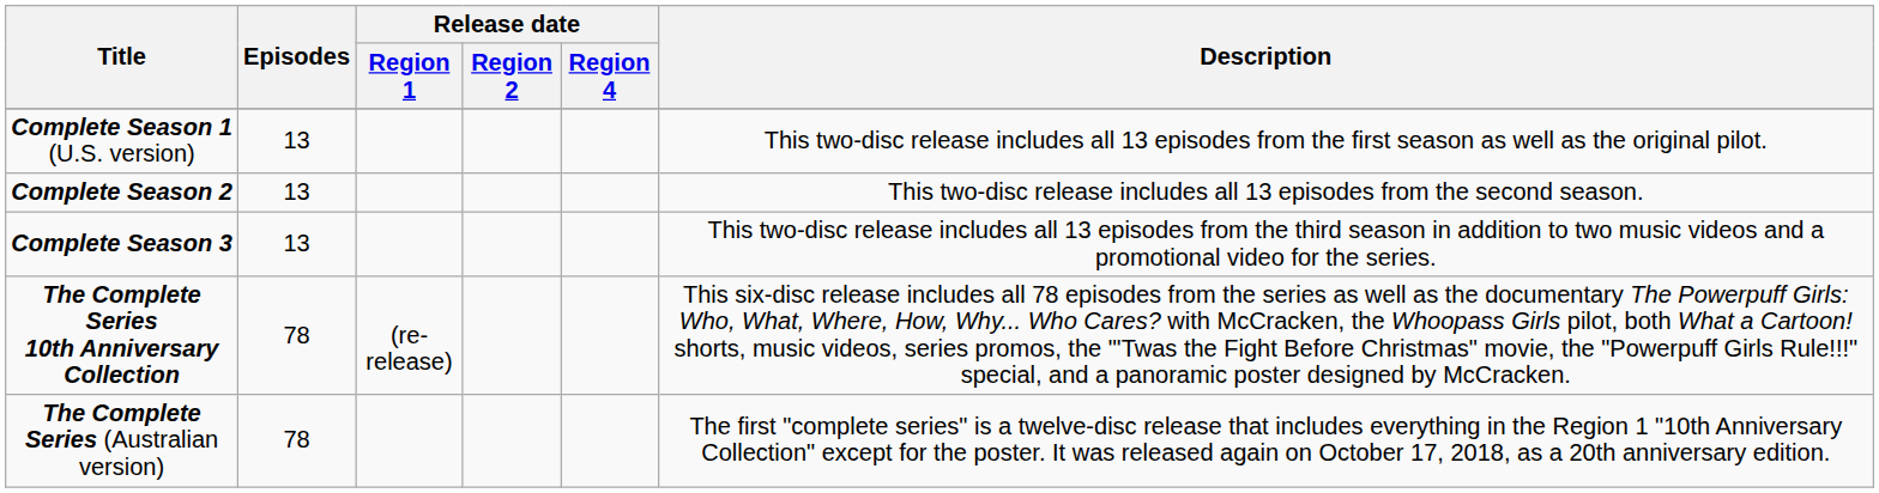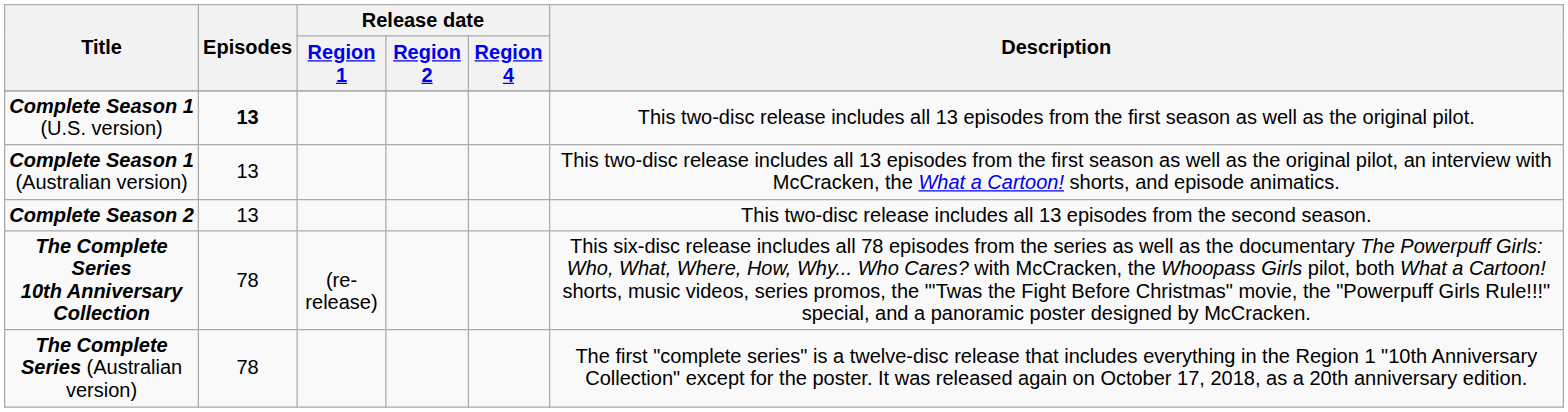 <table class="wikitable" style="text-align:center;">
 <tr>
 <th rowspan="2">Title</th>
 <th rowspan="2">Episodes</th>
 <th colspan="3">Release date</th>
 <th rowspan="2">Description</th>
 </tr>
 <tr>
 <th><a href='#'>Region 1</a></th>
 <th><a href='#'>Region 2</a></th>
 <th><a href='#'>Region 4</a></th>
 </tr>
 <tr>
 </tr>
 <tr>
 <td><strong><em>Complete Season 1</em></strong><br>(U.S. version)</td>
+<td><strong>13</strong></td>
+<td></td>
+<td></td>
+<td></td>
+<td>This two-disc release includes all 13 episodes from the first season as well as the original pilot.</td>
+</tr>
+<tr>
+<td><strong><em>Complete Season 1</em></strong><br>(Australian version)</td>
 <td>13</td>
 <td></td>
 <td></td>
 <td></td>
-<td>This two-disc release includes all 13 episodes from the first season as well as the original pilot.</td>
+<td>This two-disc release includes all 13 episodes from the first season as well as the original pilot, an interview with McCracken, the <em><a href='#'>What a Cartoon!</a></em> shorts, and episode animatics.</td>
 </tr>
 <tr>
 <td><strong><em>Complete Season 2</em></strong></td>
 <td>13</td>
 <td></td>
 <td></td>
 <td></td>
 <td>This two-disc release includes all 13 episodes from the second season.</td>
-</tr>
-<tr>
-<td><strong><em>Complete Season 3</em></strong></td>
-<td>13</td>
-<td></td>
-<td></td>
-<td></td>
-<td>This two-disc release includes all 13 episodes from the third season in addition to two music videos and a promotional video for the series.</td>
 </tr>
 <tr>
 <td><strong><em>The Complete Series <br> 10th Anniversary Collection</em></strong></td>
 <td>78</td>
 <td><br> (re-release)</td>
 <td></td>
 <td></td>
 <td>This six-disc release includes all 78 episodes from the series as well as the documentary <em>The Powerpuff Girls: Who, What, Where, How, Why... Who Cares?</em> with McCracken, the <em>Whoopass Girls</em> pilot, both <em>What a Cartoon!</em> shorts, music videos, series promos, the "'Twas the Fight Before Christmas" movie, the "Powerpuff Girls Rule!!!" special, and a panoramic poster designed by McCracken.</td>
 </tr>
 <tr>
 <td><strong><em>The Complete Series</em></strong> (Australian version)</td>
 <td>78</td>
 <td></td>
 <td></td>
 <td><br><br></td>
 <td>The first "complete series" is a twelve-disc release that includes everything in the Region 1 "10th Anniversary Collection" except for the poster. It was released again on October 17, 2018, as a 20th anniversary edition.</td>
 </tr>
 </table>
